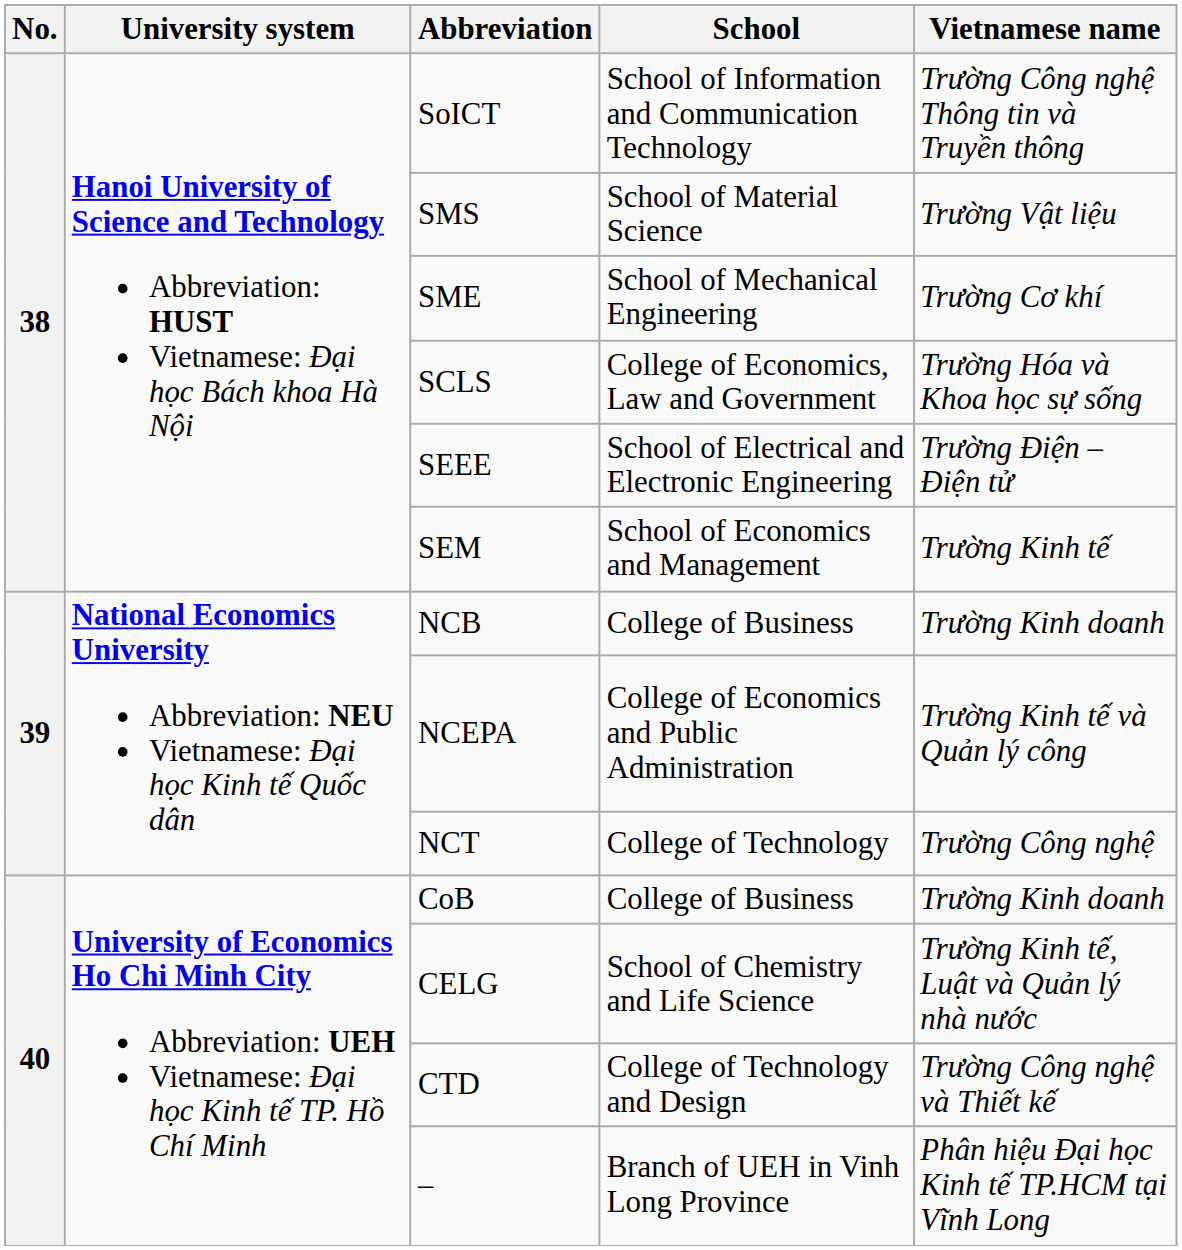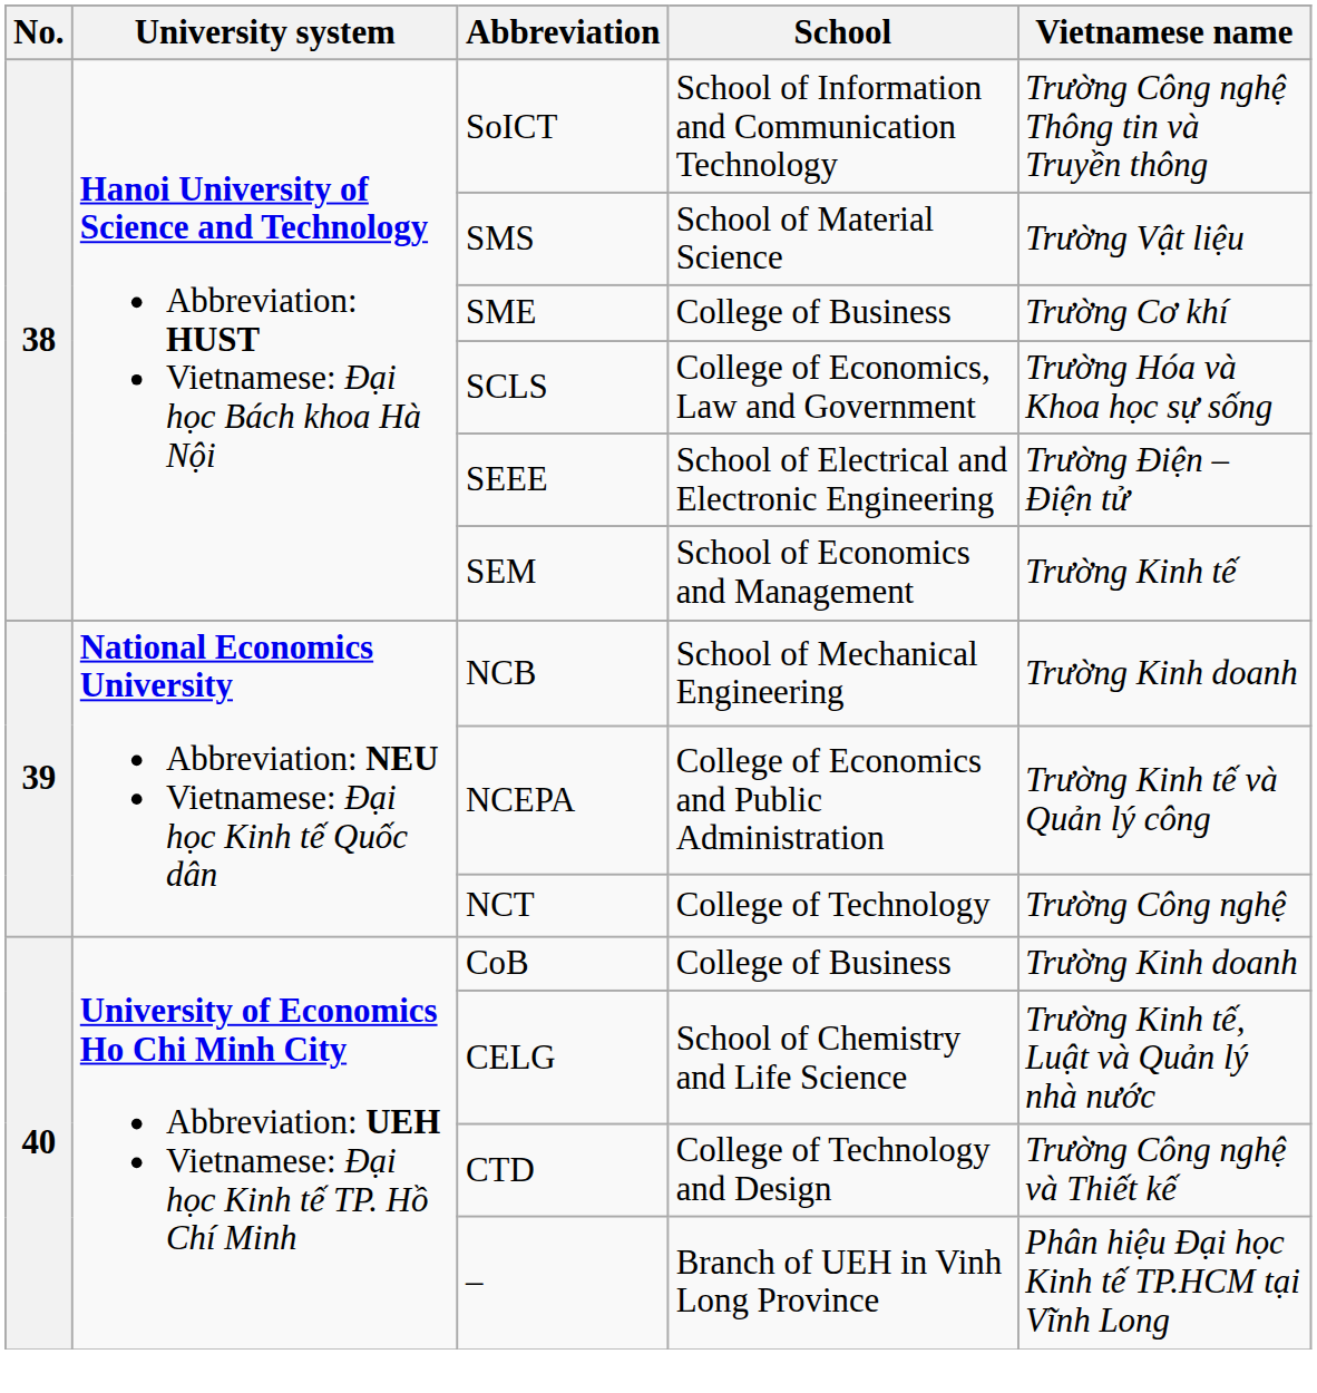 <table class="wikitable sortable mw-collapsible">
 <tr>
 <th>No.</th>
 <th>University system</th>
 <th>Abbreviation</th>
 <th>School</th>
 <th>Vietnamese name</th>
 </tr>
 <tr>
 <th rowspan="6">38</th>
 <td rowspan="6"><strong><a href='#'>Hanoi University of Science and Technology</a></strong><br><ul><li>Abbreviation: <strong>HUST</strong></li><li>Vietnamese: <em>Đại học Bách khoa Hà Nội</em></li></ul></td>
 <td>SoICT</td>
 <td>School of Information and Communication Technology</td>
 <td><em>Trường Công nghệ Thông tin và Truyền thông</em></td>
 </tr>
 <tr>
 <td>SMS</td>
 <td>School of Material Science</td>
 <td><em>Trường Vật liệu</em></td>
 </tr>
 <tr>
 <td>SME</td>
-<td>School of Mechanical Engineering</td>
+<td>College of Business</td>
 <td><em>Trường Cơ khí</em></td>
 </tr>
 <tr>
 <td>SCLS</td>
 <td>College of Economics, Law and Government</td>
 <td><em>Trường Hóa và Khoa học sự sống</em></td>
 </tr>
 <tr>
 <td>SEEE</td>
 <td>School of Electrical and Electronic Engineering</td>
 <td><em>Trường Điện – Điện tử</em></td>
 </tr>
 <tr>
 <td>SEM</td>
 <td>School of Economics and Management</td>
 <td><em>Trường Kinh tế</em></td>
 </tr>
 <tr>
 <th rowspan="3">39</th>
 <td rowspan="3"><strong><a href='#'>National Economics University</a></strong><br><ul><li>Abbreviation: <strong>NEU</strong></li><li>Vietnamese: <em>Đại học Kinh tế Quốc dân</em></li></ul></td>
 <td>NCB</td>
-<td>College of Business</td>
+<td>School of Mechanical Engineering</td>
 <td><em>Trường Kinh doanh</em></td>
 </tr>
 <tr>
 <td>NCEPA</td>
 <td>College of Economics and Public Administration</td>
 <td><em>Trường Kinh tế và Quản lý công</em></td>
 </tr>
 <tr>
 <td>NCT</td>
 <td>College of Technology</td>
 <td><em>Trường Công nghệ</em></td>
 </tr>
 <tr>
 <th rowspan="4">40</th>
 <td rowspan="4"><strong><a href='#'>University of Economics Ho Chi Minh City</a></strong><br><ul><li>Abbreviation: <strong>UEH</strong></li><li>Vietnamese: <em>Đại học Kinh tế TP. Hồ Chí Minh</em></li></ul></td>
 <td>CoB</td>
 <td>College of Business</td>
 <td><em>Trường Kinh doanh</em></td>
 </tr>
 <tr>
 <td>CELG</td>
 <td>School of Chemistry and Life Science</td>
 <td><em>Trường Kinh tế, Luật và Quản lý nhà nước</em></td>
 </tr>
 <tr>
 <td>CTD</td>
 <td>College of Technology and Design</td>
 <td><em>Trường Công nghệ và Thiết kế</em></td>
 </tr>
 <tr>
 <td>–</td>
 <td>Branch of UEH in Vinh Long Province</td>
 <td><em>Phân hiệu Đại học Kinh tế TP.HCM tại Vĩnh Long</em></td>
 </tr>
 </table>
